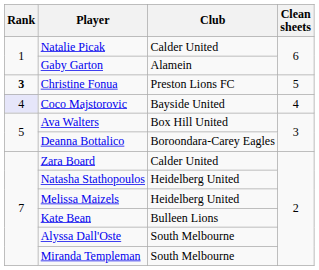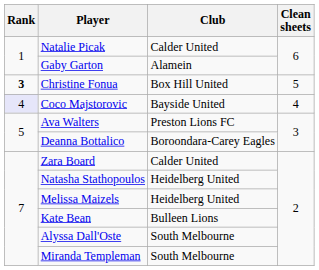 <table class="wikitable" style="text-align:center">
 <tr>
 <th>Rank</th>
 <th>Player</th>
 <th>Club</th>
 <th>Clean<br>sheets</th>
 </tr>
 <tr>
 <td rowspan="2">1</td>
 <td align="left"> <a href='#'>Natalie Picak</a></td>
 <td align="left">Calder United</td>
 <td rowspan="2">6</td>
 </tr>
 <tr>
 <td align="left"> <a href='#'>Gaby Garton</a></td>
 <td align="left">Alamein</td>
 </tr>
 <tr>
 <td><strong>3</strong></td>
 <td align="left"> <a href='#'>Christine Fonua</a></td>
-<td align="left">Preston Lions FC</td>
+<td align="left">Box Hill United</td>
 <td>5</td>
 </tr>
 <tr>
 <td style="background: lavender;">4</td>
 <td align="left"> <a href='#'>Coco Majstorovic</a></td>
 <td align="left">Bayside United</td>
 <td>4</td>
 </tr>
 <tr>
 <td rowspan="2">5</td>
 <td align="left"> <a href='#'>Ava Walters</a></td>
-<td align="left">Box Hill United</td>
+<td align="left">Preston Lions FC</td>
 <td rowspan="2">3</td>
 </tr>
 <tr>
 <td align="left"> <a href='#'>Deanna Bottalico</a></td>
 <td align="left">Boroondara-Carey Eagles</td>
 </tr>
 <tr>
 <td rowspan="6">7</td>
 <td align="left"> <a href='#'>Zara Board</a></td>
 <td align="left">Calder United</td>
 <td rowspan="6">2</td>
 </tr>
 <tr>
 <td align="left"> <a href='#'>Natasha Stathopoulos</a></td>
 <td align="left">Heidelberg United</td>
 </tr>
 <tr>
 <td align="left"> <a href='#'>Melissa Maizels</a></td>
 <td align="left">Heidelberg United</td>
 </tr>
 <tr>
 <td align="left"> <a href='#'>Kate Bean</a></td>
 <td align="left">Bulleen Lions</td>
 </tr>
 <tr>
 <td align="left"> <a href='#'>Alyssa Dall'Oste</a></td>
 <td align="left">South Melbourne</td>
 </tr>
 <tr>
 <td align="left"> <a href='#'>Miranda Templeman</a></td>
 <td align="left">South Melbourne</td>
 </tr>
 </table>
